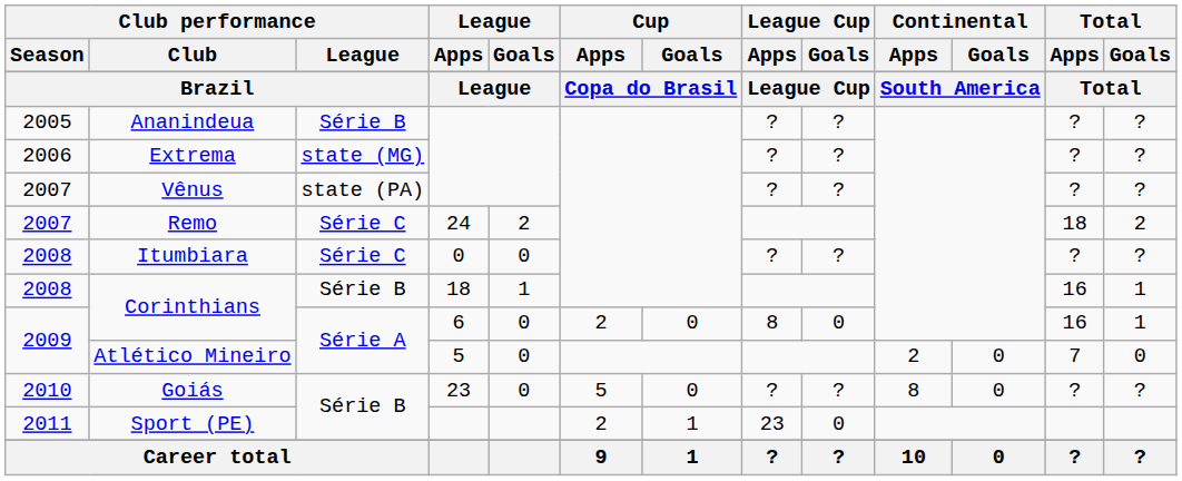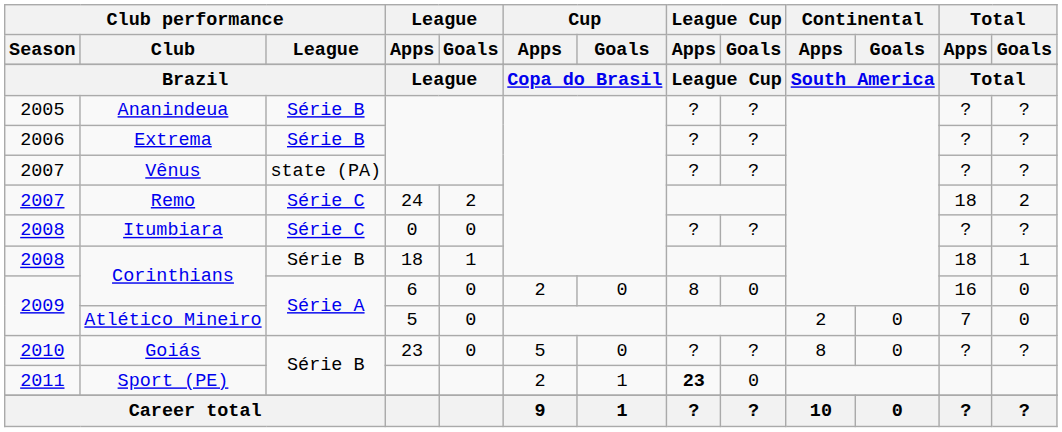 <table class="wikitable" style="text-align:center">
 <tr>
 <th colspan=3>Club performance</th>
 <th colspan=2>League</th>
 <th colspan=2>Cup</th>
 <th colspan=2>League Cup</th>
 <th colspan=2>Continental</th>
 <th colspan=2>Total</th>
 </tr>
 <tr>
 <th>Season</th>
 <th>Club</th>
 <th>League</th>
 <th>Apps</th>
 <th>Goals</th>
 <th>Apps</th>
 <th>Goals</th>
 <th>Apps</th>
 <th>Goals</th>
 <th>Apps</th>
 <th>Goals</th>
 <th>Apps</th>
 <th>Goals</th>
 </tr>
 <tr>
 </tr>
 <tr>
 <th colspan=3>Brazil</th>
 <th colspan=2>League</th>
 <th colspan=2><a href='#'>Copa do Brasil</a></th>
 <th colspan=2>League Cup</th>
 <th colspan=2><a href='#'>South America</a></th>
 <th colspan=2>Total</th>
 </tr>
 <tr>
 <td>2005</td>
 <td><a href='#'>Ananindeua</a></td>
 <td><a href='#'>Série B</a></td>
 <td rowspan=3 colspan=2></td>
 <td rowspan=6 colspan=2></td>
 <td>?</td>
 <td>?</td>
 <td rowspan=7 colspan=2></td>
 <td>?</td>
 <td>?</td>
 </tr>
 <tr>
 <td>2006</td>
 <td><a href='#'>Extrema</a></td>
-<td><a href='#'>state (MG)</a></td>
+<td><a href='#'>Série B</a></td>
 <td>?</td>
 <td>?</td>
 <td>?</td>
 <td>?</td>
 </tr>
 <tr>
 <td>2007</td>
 <td><a href='#'>Vênus</a></td>
 <td>state (PA)</td>
 <td>?</td>
 <td>?</td>
 <td>?</td>
 <td>?</td>
 </tr>
 <tr>
 <td><a href='#'>2007</a></td>
 <td><a href='#'>Remo</a></td>
 <td><a href='#'>Série C</a></td>
 <td>24</td>
 <td>2</td>
 <td colspan=2></td>
 <td>18</td>
 <td>2</td>
 </tr>
 <tr>
 <td><a href='#'>2008</a></td>
 <td><a href='#'>Itumbiara</a></td>
 <td><a href='#'>Série C</a></td>
 <td>0</td>
 <td>0</td>
 <td>?</td>
 <td>?</td>
 <td>?</td>
 <td>?</td>
 </tr>
 <tr>
 <td><a href='#'>2008</a></td>
 <td rowspan=2><a href='#'>Corinthians</a></td>
 <td>Série B</td>
 <td>18</td>
 <td>1</td>
 <td colspan=2></td>
-<td>16</td>
+<td>18</td>
 <td>1</td>
 </tr>
 <tr>
 <td rowspan=2><a href='#'>2009</a></td>
 <td rowspan=2><a href='#'>Série A</a></td>
 <td>6</td>
 <td>0</td>
 <td>2</td>
 <td>0</td>
 <td>8</td>
 <td>0</td>
 <td>16</td>
-<td>1</td>
+<td>0</td>
 </tr>
 <tr>
 <td><a href='#'>Atlético Mineiro</a></td>
 <td>5</td>
 <td>0</td>
 <td colspan=2></td>
 <td colspan=2></td>
 <td>2</td>
 <td>0</td>
 <td>7</td>
 <td>0</td>
 </tr>
 <tr>
 <td><a href='#'>2010</a></td>
 <td><a href='#'>Goiás</a></td>
 <td rowspan=2>Série B</td>
 <td>23</td>
 <td>0</td>
 <td>5</td>
 <td>0</td>
 <td>?</td>
 <td>?</td>
 <td>8</td>
 <td>0</td>
 <td>?</td>
 <td>?</td>
 </tr>
 <tr>
 <td><a href='#'>2011</a></td>
 <td><a href='#'>Sport (PE)</a></td>
 <td></td>
 <td></td>
 <td>2</td>
 <td>1</td>
-<td>23</td>
+<td><strong>23</strong></td>
 <td>0</td>
 <td colspan=2></td>
 <td></td>
 <td></td>
 </tr>
 <tr>
 </tr>
 <tr>
 <th colspan=3>Career total</th>
 <th></th>
 <th></th>
 <th>9</th>
 <th>1</th>
 <th>?</th>
 <th>?</th>
 <th>10</th>
 <th>0</th>
 <th>?</th>
 <th>?</th>
 </tr>
 </table>
